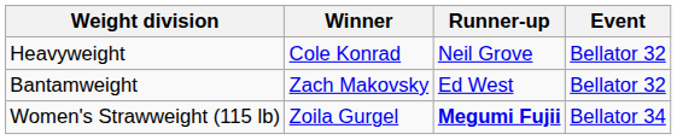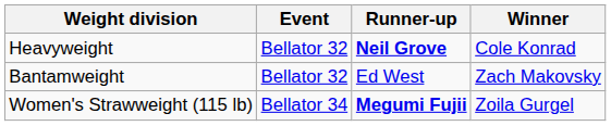 <table class="wikitable">
 <tr>
 <th>Weight division</th>
+<th>Event</th>
+<th>Runner-up</th>
 <th>Winner</th>
-<th>Runner-up</th>
-<th>Event</th>
 </tr>
 <tr>
 <td>Heavyweight</td>
+<td><a href='#'>Bellator 32</a></td>
+<td><strong><a href='#'>Neil Grove</a></strong></td>
 <td><a href='#'>Cole Konrad</a></td>
-<td><a href='#'>Neil Grove</a></td>
-<td><a href='#'>Bellator 32</a></td>
 </tr>
 <tr>
 <td>Bantamweight</td>
+<td><a href='#'>Bellator 32</a></td>
+<td><a href='#'>Ed West</a></td>
 <td><a href='#'>Zach Makovsky</a></td>
-<td><a href='#'>Ed West</a></td>
-<td><a href='#'>Bellator 32</a></td>
 </tr>
 <tr>
 <td>Women's Strawweight (115 lb)</td>
+<td><a href='#'>Bellator 34</a></td>
+<td><strong><a href='#'>Megumi Fujii</a></strong></td>
 <td><a href='#'>Zoila Gurgel</a></td>
-<td><strong><a href='#'>Megumi Fujii</a></strong></td>
-<td><a href='#'>Bellator 34</a></td>
 </tr>
 </table>
